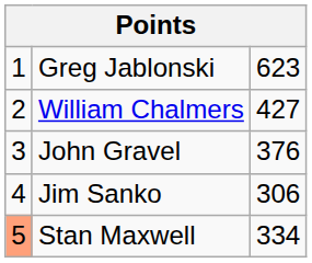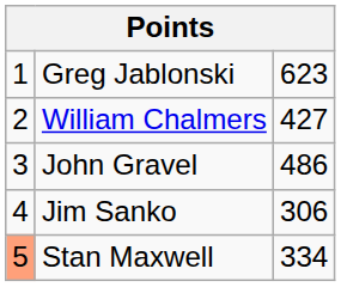 <table class="wikitable">
 <tr>
 <th colspan=3>Points</th>
 </tr>
 <tr>
 <td>1</td>
 <td>Greg Jablonski</td>
 <td>623</td>
 </tr>
 <tr>
 <td>2</td>
 <td><a href='#'>William Chalmers</a></td>
 <td>427</td>
 </tr>
 <tr>
 <td>3</td>
 <td>John Gravel</td>
-<td>376</td>
+<td>486</td>
 </tr>
 <tr>
 <td>4</td>
 <td>Jim Sanko</td>
 <td>306</td>
 </tr>
 <tr>
 <td style="background: lightsalmon;">5</td>
 <td>Stan Maxwell</td>
 <td>334</td>
 </tr>
 </table>
